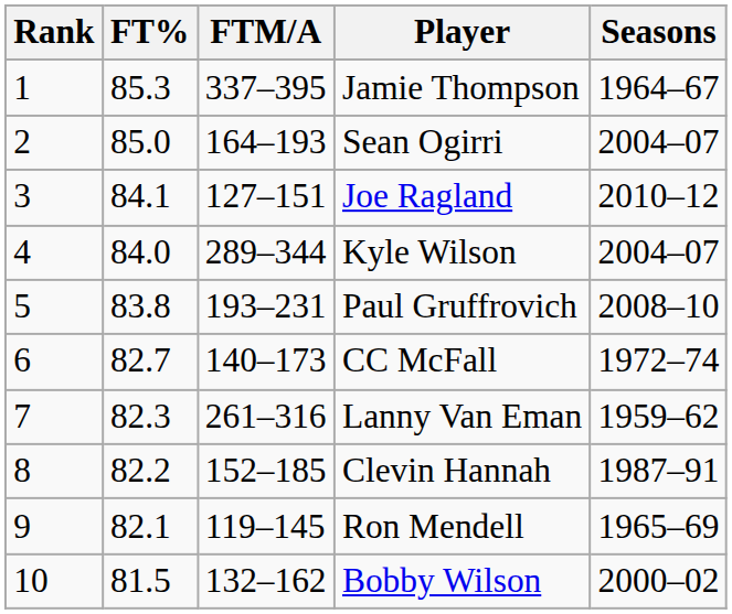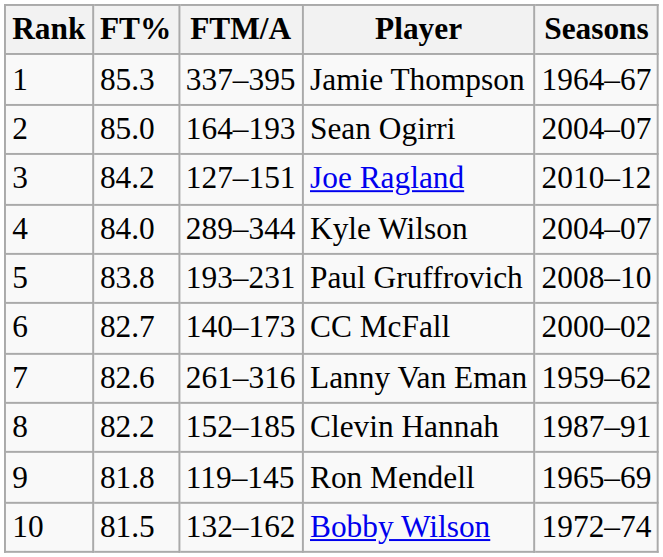 <table class="wikitable">
 <tr>
 <th>Rank</th>
 <th>FT%</th>
 <th>FTM/A</th>
 <th>Player</th>
 <th>Seasons</th>
 </tr>
 <tr>
 <td>1</td>
 <td>85.3</td>
 <td>337–395</td>
 <td>Jamie Thompson</td>
 <td>1964–67</td>
 </tr>
 <tr>
 <td>2</td>
 <td>85.0</td>
 <td>164–193</td>
 <td>Sean Ogirri</td>
 <td>2004–07</td>
 </tr>
 <tr>
 <td>3</td>
-<td>84.1</td>
+<td>84.2</td>
 <td>127–151</td>
 <td><a href='#'>Joe Ragland</a></td>
 <td>2010–12</td>
 </tr>
 <tr>
 <td>4</td>
 <td>84.0</td>
 <td>289–344</td>
 <td>Kyle Wilson</td>
 <td>2004–07</td>
 </tr>
 <tr>
 <td>5</td>
 <td>83.8</td>
 <td>193–231</td>
 <td>Paul Gruffrovich</td>
 <td>2008–10</td>
 </tr>
 <tr>
 <td>6</td>
 <td>82.7</td>
 <td>140–173</td>
 <td>CC McFall</td>
-<td>1972–74</td>
+<td>2000–02</td>
 </tr>
 <tr>
 <td>7</td>
-<td>82.3</td>
+<td>82.6</td>
 <td>261–316</td>
 <td>Lanny Van Eman</td>
 <td>1959–62</td>
 </tr>
 <tr>
 <td>8</td>
 <td>82.2</td>
 <td>152–185</td>
 <td>Clevin Hannah</td>
 <td>1987–91</td>
 </tr>
 <tr>
 <td>9</td>
-<td>82.1</td>
+<td>81.8</td>
 <td>119–145</td>
 <td>Ron Mendell</td>
 <td>1965–69</td>
 </tr>
 <tr>
 <td>10</td>
 <td>81.5</td>
 <td>132–162</td>
 <td><a href='#'>Bobby Wilson</a></td>
-<td>2000–02</td>
+<td>1972–74</td>
 </tr>
 </table>
